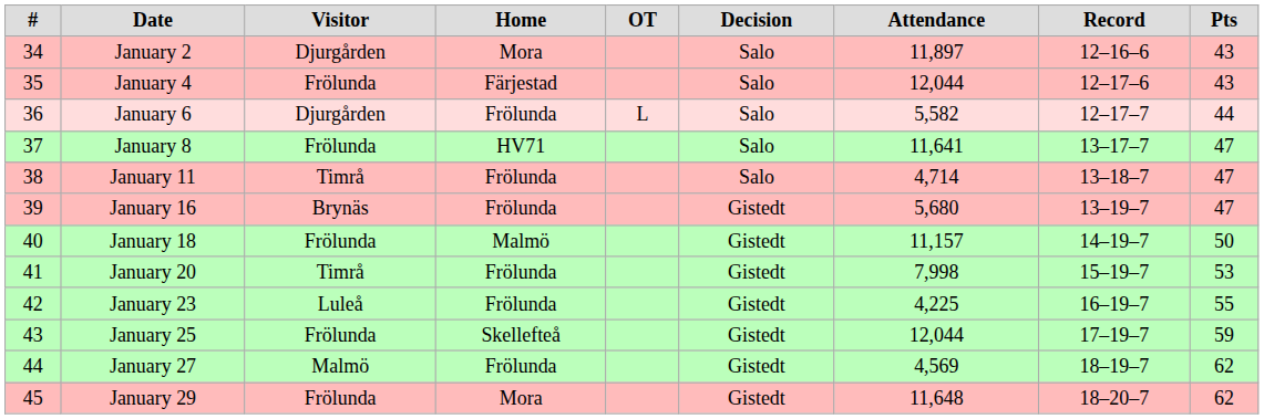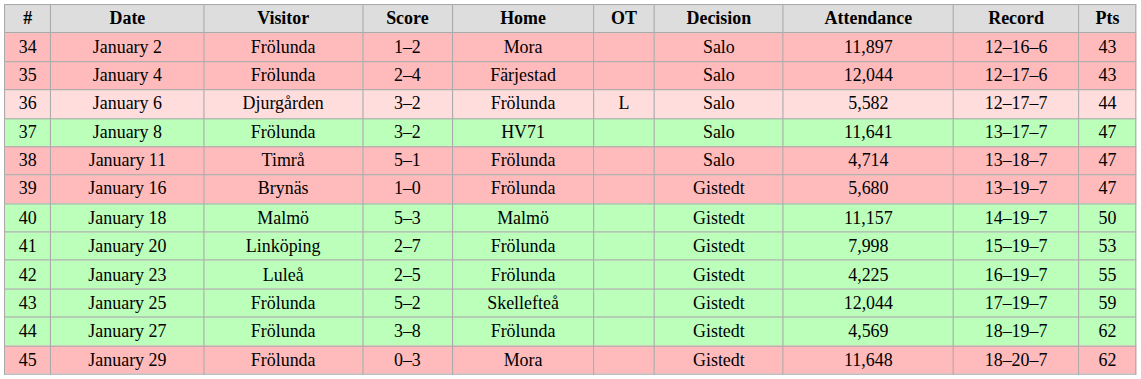 <table class="wikitable" style="width:80%;">
 <tr style="text-align:center; background:#ddd;">
 <td><strong>#</strong></td>
 <td><strong>Date</strong></td>
 <td><strong>Visitor</strong></td>
+<td><strong>Score</strong></td>
 <td><strong>Home</strong></td>
 <td><strong>OT</strong></td>
 <td><strong>Decision</strong></td>
 <td><strong>Attendance</strong></td>
 <td><strong>Record</strong></td>
 <td><strong>Pts</strong></td>
 </tr>
 <tr style="text-align:center; background:#fbb;">
 <td>34</td>
 <td>January 2</td>
-<td>Djurgården</td>
+<td>Frölunda</td>
+<td>1–2</td>
 <td>Mora</td>
 <td></td>
 <td>Salo</td>
 <td>11,897</td>
 <td>12–16–6</td>
 <td>43</td>
 </tr>
 <tr style="text-align:center; background:#fbb;">
 <td>35</td>
 <td>January 4</td>
 <td>Frölunda</td>
+<td>2–4</td>
 <td>Färjestad</td>
 <td></td>
 <td>Salo</td>
 <td>12,044</td>
 <td>12–17–6</td>
 <td>43</td>
 </tr>
 <tr style="text-align:center; background:#fdd;">
 <td>36</td>
 <td>January 6</td>
 <td>Djurgården</td>
+<td>3–2</td>
 <td>Frölunda</td>
 <td>L</td>
 <td>Salo</td>
 <td>5,582</td>
 <td>12–17–7</td>
 <td>44</td>
 </tr>
 <tr style="text-align:center; background:#bfb;">
 <td>37</td>
 <td>January 8</td>
 <td>Frölunda</td>
+<td>3–2</td>
 <td>HV71</td>
 <td></td>
 <td>Salo</td>
 <td>11,641</td>
 <td>13–17–7</td>
 <td>47</td>
 </tr>
 <tr style="text-align:center; background:#fbb;">
 <td>38</td>
 <td>January 11</td>
 <td>Timrå</td>
+<td>5–1</td>
 <td>Frölunda</td>
 <td></td>
 <td>Salo</td>
 <td>4,714</td>
 <td>13–18–7</td>
 <td>47</td>
 </tr>
 <tr style="text-align:center; background:#fbb;">
 <td>39</td>
 <td>January 16</td>
 <td>Brynäs</td>
+<td>1–0</td>
 <td>Frölunda</td>
 <td></td>
 <td>Gistedt</td>
 <td>5,680</td>
 <td>13–19–7</td>
 <td>47</td>
 </tr>
 <tr style="text-align:center; background:#bfb;">
 <td>40</td>
 <td>January 18</td>
-<td>Frölunda</td>
+<td>Malmö</td>
+<td>5–3</td>
 <td>Malmö</td>
 <td></td>
 <td>Gistedt</td>
 <td>11,157</td>
 <td>14–19–7</td>
 <td>50</td>
 </tr>
 <tr style="text-align:center; background:#bfb;">
 <td>41</td>
 <td>January 20</td>
-<td>Timrå</td>
+<td>Linköping</td>
+<td>2–7</td>
 <td>Frölunda</td>
 <td></td>
 <td>Gistedt</td>
 <td>7,998</td>
 <td>15–19–7</td>
 <td>53</td>
 </tr>
 <tr style="text-align:center; background:#bfb;">
 <td>42</td>
 <td>January 23</td>
 <td>Luleå</td>
+<td>2–5</td>
 <td>Frölunda</td>
 <td></td>
 <td>Gistedt</td>
 <td>4,225</td>
 <td>16–19–7</td>
 <td>55</td>
 </tr>
 <tr style="text-align:center; background:#bfb;">
 <td>43</td>
 <td>January 25</td>
 <td>Frölunda</td>
+<td>5–2</td>
 <td>Skellefteå</td>
 <td></td>
 <td>Gistedt</td>
 <td>12,044</td>
 <td>17–19–7</td>
 <td>59</td>
 </tr>
 <tr style="text-align:center; background:#bfb;">
 <td>44</td>
 <td>January 27</td>
-<td>Malmö</td>
+<td>Frölunda</td>
+<td>3–8</td>
 <td>Frölunda</td>
 <td></td>
 <td>Gistedt</td>
 <td>4,569</td>
 <td>18–19–7</td>
 <td>62</td>
 </tr>
 <tr style="text-align:center; background:#fbb;">
 <td>45</td>
 <td>January 29</td>
 <td>Frölunda</td>
+<td>0–3</td>
 <td>Mora</td>
 <td></td>
 <td>Gistedt</td>
 <td>11,648</td>
 <td>18–20–7</td>
 <td>62</td>
 </tr>
 </table>
